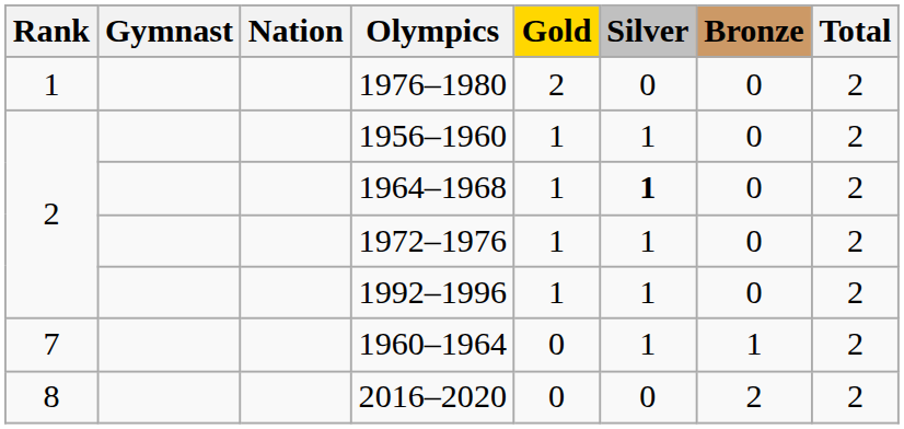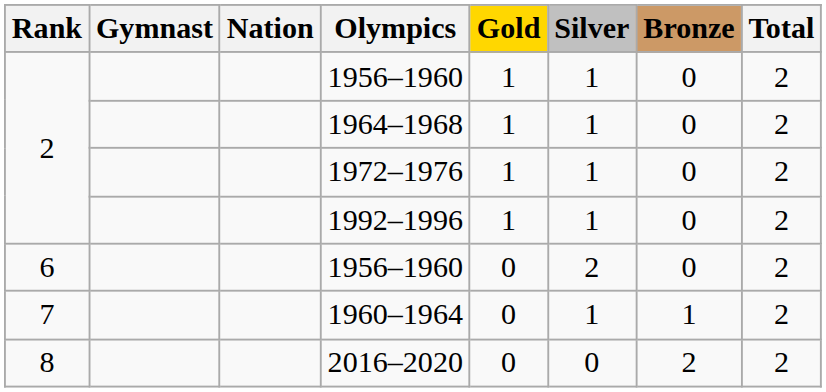 <table class="wikitable sortable" style="text-align:center">
 <tr>
 <th>Rank</th>
 <th>Gymnast</th>
 <th>Nation</th>
 <th>Olympics</th>
 <th style="background-color:gold">Gold</th>
 <th style="background-color:silver">Silver</th>
 <th style="background-color:#cc9966">Bronze</th>
 <th>Total</th>
-</tr>
-<tr>
-<td>1</td>
-<td align=left></td>
-<td align=left></td>
-<td>1976–1980</td>
-<td>2</td>
-<td>0</td>
-<td>0</td>
-<td>2</td>
 </tr>
 <tr>
 <td rowspan="4">2</td>
 <td align=left></td>
 <td align=left></td>
 <td>1956–1960</td>
 <td>1</td>
 <td>1</td>
 <td>0</td>
 <td>2</td>
 </tr>
 <tr>
 <td align=left></td>
 <td align=left></td>
 <td>1964–1968</td>
 <td>1</td>
-<td><strong>1</strong></td>
+<td>1</td>
 <td>0</td>
 <td>2</td>
 </tr>
 <tr>
 <td align=left></td>
 <td align=left></td>
 <td>1972–1976</td>
 <td>1</td>
 <td>1</td>
 <td>0</td>
 <td>2</td>
 </tr>
 <tr>
 <td align=left></td>
 <td align=left></td>
 <td>1992–1996</td>
 <td>1</td>
 <td>1</td>
+<td>0</td>
+<td>2</td>
+</tr>
+<tr>
+<td>6</td>
+<td align=left></td>
+<td align=left></td>
+<td>1956–1960</td>
+<td>0</td>
+<td>2</td>
 <td>0</td>
 <td>2</td>
 </tr>
 <tr>
 <td>7</td>
 <td align=left></td>
 <td align=left></td>
 <td>1960–1964</td>
 <td>0</td>
 <td>1</td>
 <td>1</td>
 <td>2</td>
 </tr>
 <tr>
 <td>8</td>
 <td align=left></td>
 <td align=left></td>
 <td>2016–2020</td>
 <td>0</td>
 <td>0</td>
 <td>2</td>
 <td>2</td>
 </tr>
 </table>
